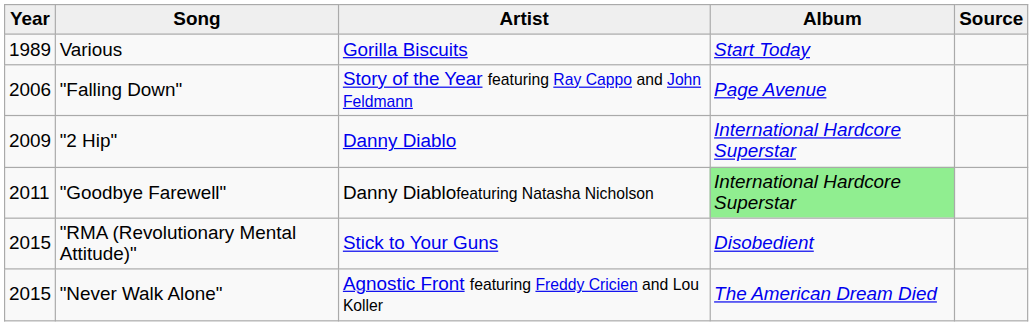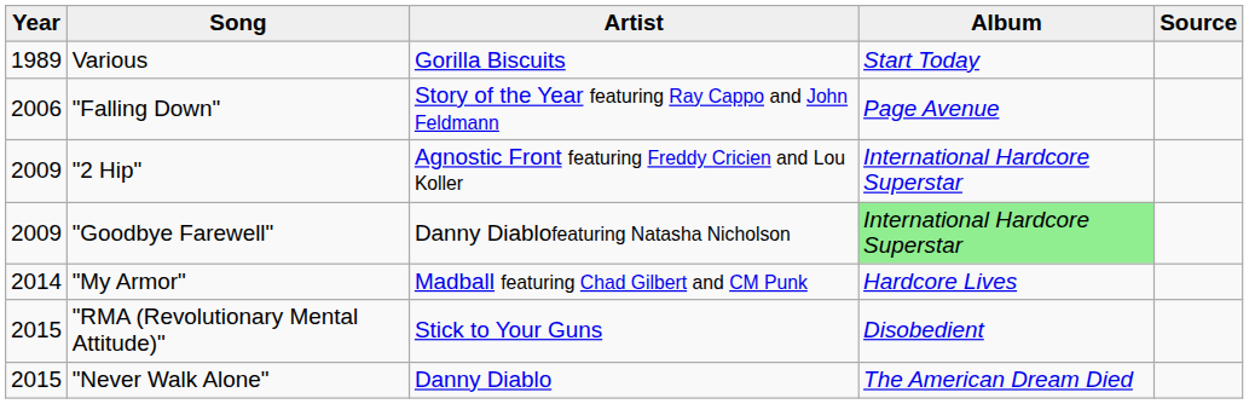 <table class="wikitable sortable">
 <tr>
 <th style="background:#efefef;">Year</th>
 <th style="background:#efefef;">Song</th>
 <th style="background:#efefef;">Artist</th>
 <th style="background:#efefef;">Album</th>
 <th style="background:#efefef;">Source</th>
 </tr>
 <tr>
 <td>1989</td>
 <td>Various</td>
 <td><a href='#'>Gorilla Biscuits</a></td>
 <td><em><a href='#'>Start Today</a></em></td>
 <td></td>
 </tr>
 <tr>
 <td>2006</td>
 <td>"Falling Down"</td>
 <td><a href='#'>Story of the Year</a> <small>featuring <a href='#'>Ray Cappo</a> and <a href='#'>John Feldmann</a></small></td>
 <td><em><a href='#'>Page Avenue</a></em></td>
 <td></td>
 </tr>
 <tr>
 <td>2009</td>
 <td>"2 Hip"</td>
-<td><a href='#'>Danny Diablo</a></td>
+<td><a href='#'>Agnostic Front</a> <small>featuring <a href='#'>Freddy Cricien</a> and Lou Koller</small></td>
 <td><em><a href='#'>International Hardcore Superstar</a></em></td>
 <td></td>
 </tr>
 <tr>
-<td>2011</td>
+<td>2009</td>
 <td>"Goodbye Farewell"</td>
 <td>Danny Diablo<small>featuring Natasha Nicholson</small></td>
 <td style="background: lightgreen;"><em>International Hardcore Superstar</em></td>
+<td></td>
+</tr>
+<tr>
+<td>2014</td>
+<td>"My Armor"</td>
+<td><a href='#'>Madball</a> <small>featuring <a href='#'>Chad Gilbert</a> and <a href='#'>CM Punk</a></small></td>
+<td><em><a href='#'>Hardcore Lives</a></em></td>
 <td></td>
 </tr>
 <tr>
 <td>2015</td>
 <td>"RMA (Revolutionary Mental Attitude)"</td>
 <td><a href='#'>Stick to Your Guns</a></td>
 <td><em><a href='#'>Disobedient</a></em></td>
 <td></td>
 </tr>
 <tr>
 <td>2015</td>
 <td>"Never Walk Alone"</td>
-<td><a href='#'>Agnostic Front</a> <small>featuring <a href='#'>Freddy Cricien</a> and Lou Koller</small></td>
+<td><a href='#'>Danny Diablo</a></td>
 <td><em><a href='#'>The American Dream Died</a></em></td>
 <td></td>
 </tr>
 </table>
